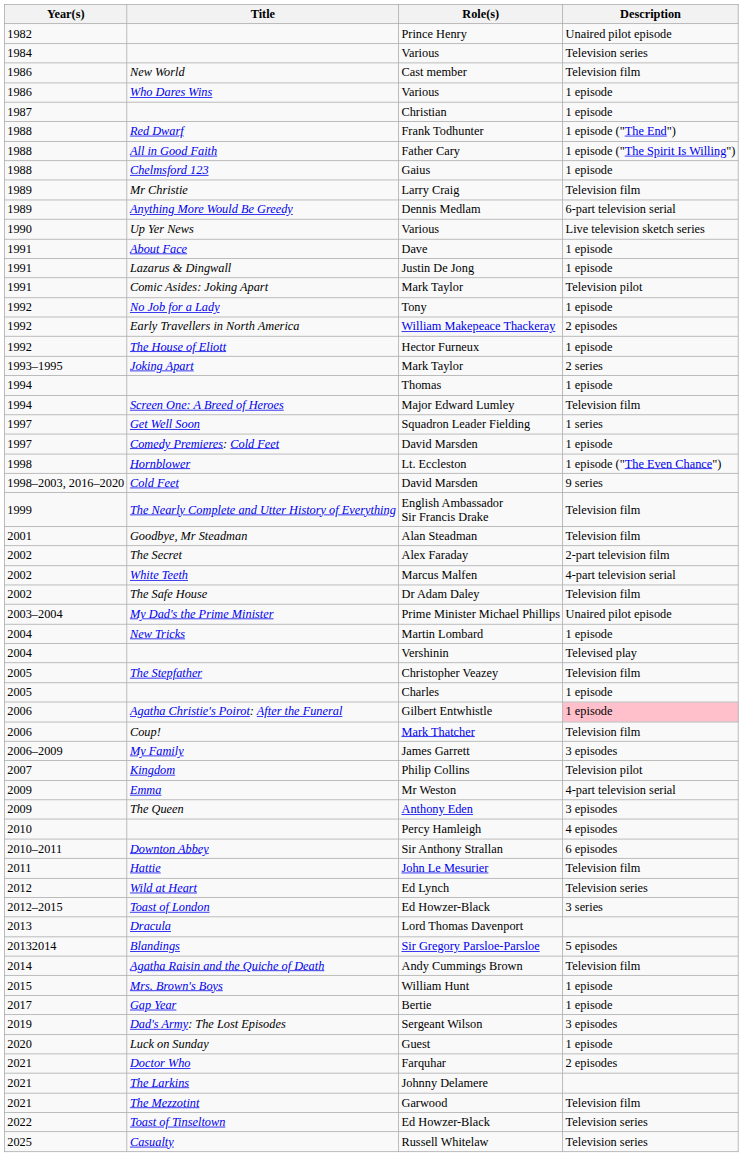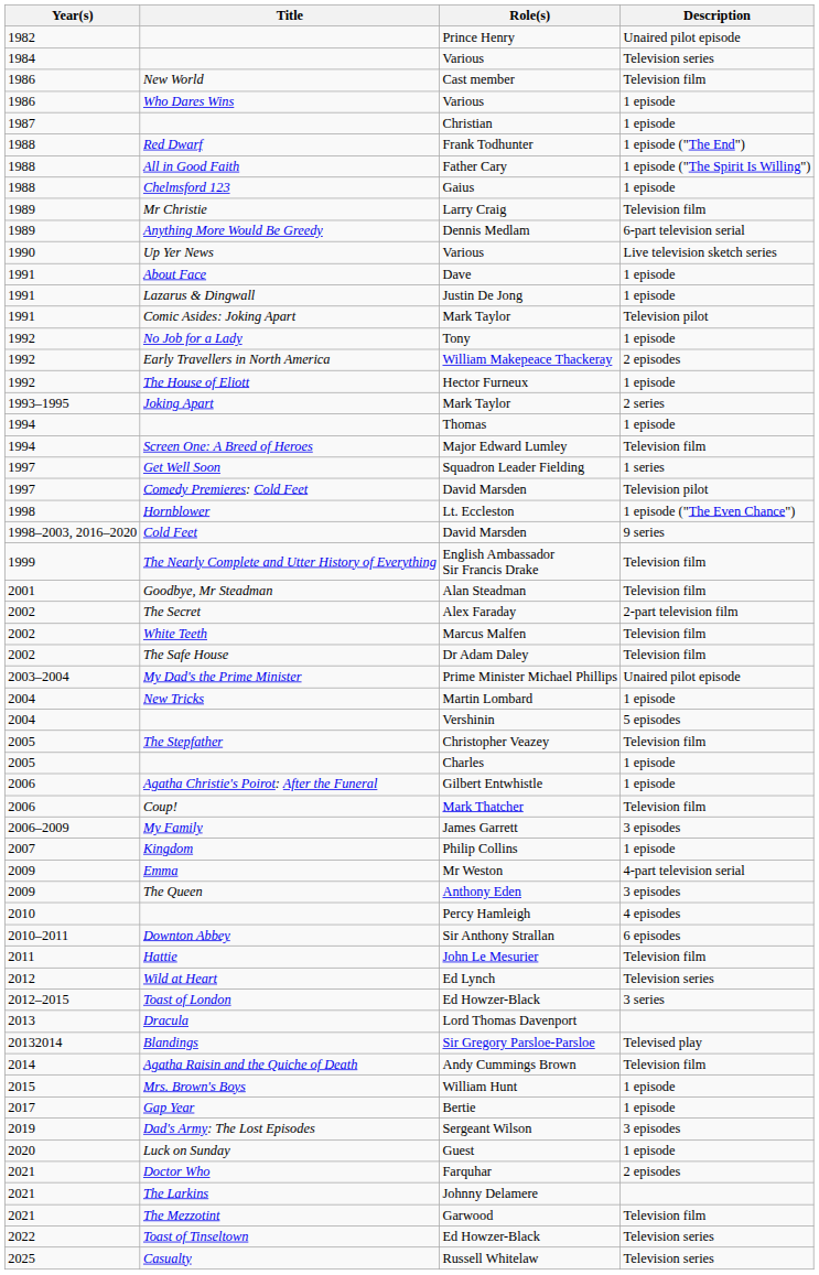 <table class="wikitable sortable">
 <tr>
 <th>Year(s)</th>
 <th>Title</th>
 <th>Role(s)</th>
 <th class="unsortable">Description</th>
 </tr>
 <tr>
 <td>1982</td>
 <td><em></em></td>
 <td>Prince Henry</td>
 <td>Unaired pilot episode</td>
 </tr>
 <tr>
 <td>1984</td>
 <td><em></em></td>
 <td>Various</td>
 <td>Television series</td>
 </tr>
 <tr>
 <td>1986</td>
 <td><em>New World</em></td>
 <td>Cast member</td>
 <td>Television film</td>
 </tr>
 <tr>
 <td>1986</td>
 <td><em><a href='#'>Who Dares Wins</a></em></td>
 <td>Various</td>
 <td>1 episode</td>
 </tr>
 <tr>
 <td>1987</td>
 <td><em></em></td>
 <td>Christian</td>
 <td>1 episode</td>
 </tr>
 <tr>
 <td>1988</td>
 <td><em><a href='#'>Red Dwarf</a></em></td>
 <td>Frank Todhunter</td>
 <td>1 episode ("<a href='#'>The End</a>")</td>
 </tr>
 <tr>
 <td>1988</td>
 <td><em><a href='#'>All in Good Faith</a></em></td>
 <td>Father Cary</td>
 <td>1 episode ("<a href='#'>The Spirit Is Willing</a>")</td>
 </tr>
 <tr>
 <td>1988</td>
 <td><em><a href='#'>Chelmsford 123</a></em></td>
 <td>Gaius</td>
 <td>1 episode</td>
 </tr>
 <tr>
 <td>1989</td>
 <td><em>Mr Christie</em></td>
 <td>Larry Craig</td>
 <td>Television film</td>
 </tr>
 <tr>
 <td>1989</td>
 <td><em><a href='#'>Anything More Would Be Greedy</a></em></td>
 <td>Dennis Medlam</td>
 <td>6-part television serial</td>
 </tr>
 <tr>
 <td>1990</td>
 <td><em>Up Yer News</em></td>
 <td>Various</td>
 <td>Live television sketch series</td>
 </tr>
 <tr>
 <td>1991</td>
 <td><em><a href='#'>About Face</a></em></td>
 <td>Dave</td>
 <td>1 episode</td>
 </tr>
 <tr>
 <td>1991</td>
 <td><em>Lazarus & Dingwall</em></td>
 <td>Justin De Jong</td>
 <td>1 episode</td>
 </tr>
 <tr>
 <td>1991</td>
 <td><em>Comic Asides: Joking Apart</em></td>
 <td>Mark Taylor</td>
 <td>Television pilot</td>
 </tr>
 <tr>
 <td>1992</td>
 <td><em><a href='#'>No Job for a Lady</a></em></td>
 <td>Tony</td>
 <td>1 episode</td>
 </tr>
 <tr>
 <td>1992</td>
 <td><em>Early Travellers in North America</em></td>
 <td><a href='#'>William Makepeace Thackeray</a></td>
 <td>2 episodes</td>
 </tr>
 <tr>
 <td>1992</td>
 <td><em><a href='#'>The House of Eliott</a></em></td>
 <td>Hector Furneux</td>
 <td>1 episode</td>
 </tr>
 <tr>
 <td>1993–1995</td>
 <td><em><a href='#'>Joking Apart</a></em></td>
 <td>Mark Taylor</td>
 <td>2 series</td>
 </tr>
 <tr>
 <td>1994</td>
 <td><em></em></td>
 <td>Thomas</td>
 <td>1 episode</td>
 </tr>
 <tr>
 <td>1994</td>
 <td><em><a href='#'>Screen One: A Breed of Heroes</a></em></td>
 <td>Major Edward Lumley</td>
 <td>Television film</td>
 </tr>
 <tr>
 <td>1997</td>
 <td><em><a href='#'>Get Well Soon</a></em></td>
 <td>Squadron Leader Fielding</td>
 <td>1 series</td>
 </tr>
 <tr>
 <td>1997</td>
 <td><em><a href='#'>Comedy Premieres</a>: <a href='#'>Cold Feet</a></em></td>
 <td>David Marsden</td>
-<td>1 episode</td>
+<td>Television pilot</td>
 </tr>
 <tr>
 <td>1998</td>
 <td><em><a href='#'>Hornblower</a></em></td>
 <td>Lt. Eccleston</td>
 <td>1 episode ("<a href='#'>The Even Chance</a>")</td>
 </tr>
 <tr>
 <td>1998–2003, 2016–2020</td>
 <td><em><a href='#'>Cold Feet</a></em></td>
 <td>David Marsden</td>
 <td>9 series</td>
 </tr>
 <tr>
 <td>1999</td>
 <td><em><a href='#'>The Nearly Complete and Utter History of Everything</a></em></td>
 <td>English Ambassador<br>Sir Francis Drake</td>
 <td>Television film</td>
 </tr>
 <tr>
 <td>2001</td>
 <td><em>Goodbye, Mr Steadman</em></td>
 <td>Alan Steadman</td>
 <td>Television film</td>
 </tr>
 <tr>
 <td>2002</td>
 <td><em>The Secret</em></td>
 <td>Alex Faraday</td>
 <td>2-part television film</td>
 </tr>
 <tr>
 <td>2002</td>
 <td><em><a href='#'>White Teeth</a></em></td>
 <td>Marcus Malfen</td>
-<td>4-part television serial</td>
+<td>Television film</td>
 </tr>
 <tr>
 <td>2002</td>
 <td><em>The Safe House</em></td>
 <td>Dr Adam Daley</td>
 <td>Television film</td>
 </tr>
 <tr>
 <td>2003–2004</td>
 <td><em><a href='#'>My Dad's the Prime Minister</a></em></td>
 <td>Prime Minister Michael Phillips</td>
 <td>Unaired pilot episode</td>
 </tr>
 <tr>
 <td>2004</td>
 <td><em><a href='#'>New Tricks</a></em></td>
 <td>Martin Lombard</td>
 <td>1 episode</td>
 </tr>
 <tr>
 <td>2004</td>
 <td><em></em></td>
 <td>Vershinin</td>
-<td>Televised play</td>
+<td>5 episodes</td>
 </tr>
 <tr>
 <td>2005</td>
 <td><em><a href='#'>The Stepfather</a></em></td>
 <td>Christopher Veazey</td>
 <td>Television film</td>
 </tr>
 <tr>
 <td>2005</td>
 <td><em></em></td>
 <td>Charles</td>
 <td>1 episode</td>
 </tr>
 <tr>
 <td>2006</td>
 <td><em><a href='#'>Agatha Christie's Poirot</a>: <a href='#'>After the Funeral</a></em></td>
 <td>Gilbert Entwhistle</td>
-<td style="background: pink;">1 episode</td>
+<td>1 episode</td>
 </tr>
 <tr>
 <td>2006</td>
 <td><em>Coup!</em></td>
 <td><a href='#'>Mark Thatcher</a></td>
 <td>Television film</td>
 </tr>
 <tr>
 <td>2006–2009</td>
 <td><em><a href='#'>My Family</a></em></td>
 <td>James Garrett</td>
 <td>3 episodes</td>
 </tr>
 <tr>
 <td>2007</td>
 <td><em><a href='#'>Kingdom</a></em></td>
 <td>Philip Collins</td>
-<td>Television pilot</td>
+<td>1 episode</td>
 </tr>
 <tr>
 <td>2009</td>
 <td><em><a href='#'>Emma</a></em></td>
 <td>Mr Weston</td>
 <td>4-part television serial</td>
 </tr>
 <tr>
 <td>2009</td>
 <td><em>The Queen</em></td>
 <td><a href='#'>Anthony Eden</a></td>
 <td>3 episodes</td>
 </tr>
 <tr>
 <td>2010</td>
 <td><em></em></td>
 <td>Percy Hamleigh</td>
 <td>4 episodes</td>
 </tr>
 <tr>
 <td>2010–2011</td>
 <td><em><a href='#'>Downton Abbey</a></em></td>
 <td>Sir Anthony Strallan</td>
 <td>6 episodes</td>
 </tr>
 <tr>
 <td>2011</td>
 <td><em><a href='#'>Hattie</a></em></td>
 <td><a href='#'>John Le Mesurier</a></td>
 <td>Television film</td>
 </tr>
 <tr>
 <td>2012</td>
 <td><em><a href='#'>Wild at Heart</a></em></td>
 <td>Ed Lynch</td>
 <td>Television series</td>
 </tr>
 <tr>
 <td>2012–2015</td>
 <td><em><a href='#'>Toast of London</a></em></td>
 <td>Ed Howzer-Black</td>
 <td>3 series</td>
 </tr>
 <tr>
 <td>2013</td>
 <td><em><a href='#'>Dracula</a></em></td>
 <td>Lord Thomas Davenport</td>
 <td></td>
 </tr>
 <tr>
 <td>20132014</td>
 <td><em><a href='#'>Blandings</a></em></td>
 <td><a href='#'>Sir Gregory Parsloe-Parsloe</a></td>
-<td>5 episodes</td>
+<td>Televised play</td>
 </tr>
 <tr>
 <td>2014</td>
 <td><em><a href='#'>Agatha Raisin and the Quiche of Death</a></em></td>
 <td>Andy Cummings Brown</td>
 <td>Television film</td>
 </tr>
 <tr>
 <td>2015</td>
 <td><em><a href='#'>Mrs. Brown's Boys</a></em></td>
 <td>William Hunt</td>
 <td>1 episode</td>
 </tr>
 <tr>
 <td>2017</td>
 <td><em><a href='#'>Gap Year</a></em></td>
 <td>Bertie</td>
 <td>1 episode</td>
 </tr>
 <tr>
 <td>2019</td>
 <td><em><a href='#'>Dad's Army</a>: The Lost Episodes</em></td>
 <td>Sergeant Wilson</td>
 <td>3 episodes</td>
 </tr>
 <tr>
 <td>2020</td>
 <td><em>Luck on Sunday</em></td>
 <td>Guest</td>
 <td>1 episode</td>
 </tr>
 <tr>
 <td>2021</td>
 <td><em><a href='#'>Doctor Who</a></em></td>
 <td>Farquhar</td>
 <td>2 episodes</td>
 </tr>
 <tr>
 <td>2021</td>
 <td><em><a href='#'>The Larkins</a></em></td>
 <td>Johnny Delamere</td>
 <td></td>
 </tr>
 <tr>
 <td>2021</td>
 <td><em><a href='#'>The Mezzotint</a></em></td>
 <td>Garwood</td>
 <td>Television film</td>
 </tr>
 <tr>
 <td>2022</td>
 <td><em><a href='#'>Toast of Tinseltown</a></em></td>
 <td>Ed Howzer-Black</td>
 <td>Television series</td>
 </tr>
 <tr>
 <td>2025</td>
 <td><em><a href='#'>Casualty</a></em></td>
 <td>Russell Whitelaw</td>
 <td>Television series</td>
 </tr>
 </table>
